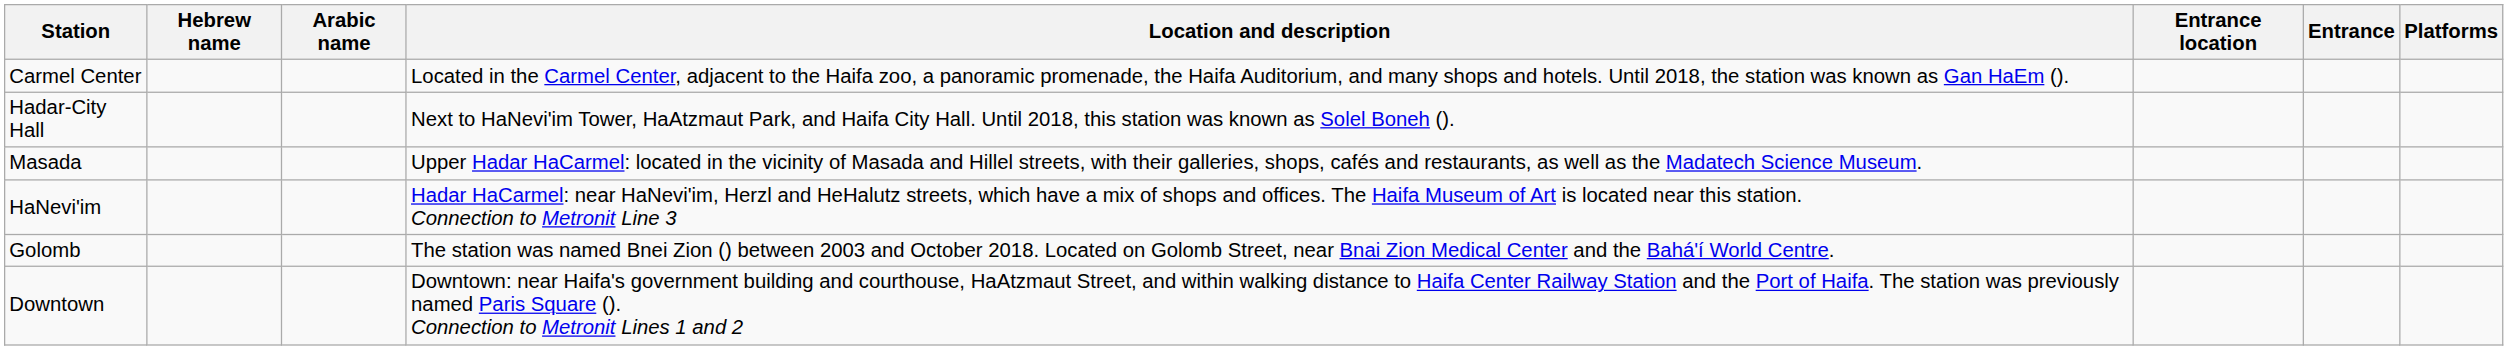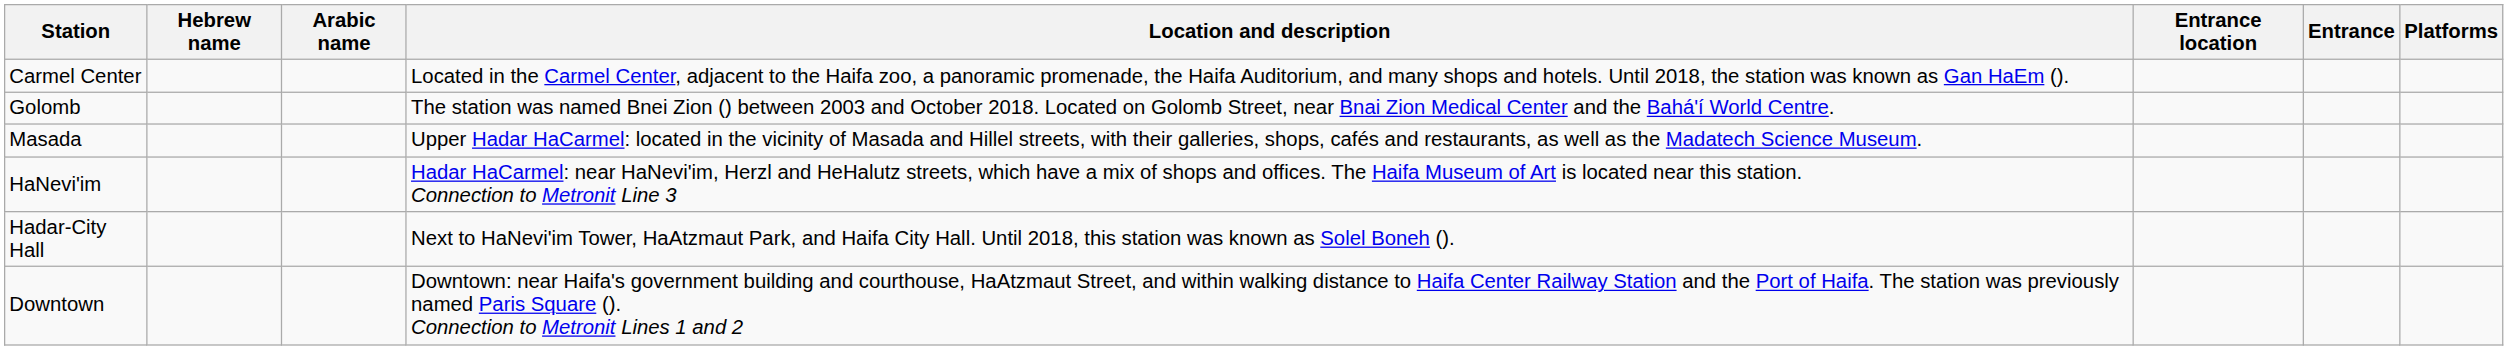 <table class="wikitable">
 <tr>
 <th>Station</th>
 <th>Hebrew name</th>
 <th>Arabic name</th>
 <th>Location and description</th>
 <th>Entrance location</th>
 <th>Entrance</th>
 <th>Platforms</th>
 </tr>
 <tr>
 <td>Carmel Center</td>
 <td></td>
 <td></td>
 <td>Located in the <a href='#'>Carmel Center</a>, adjacent to the Haifa zoo, a panoramic promenade, the Haifa Auditorium, and many shops and hotels. Until 2018, the station was known as <a href='#'>Gan HaEm</a> ().</td>
 <td></td>
 <td></td>
 <td></td>
 </tr>
 <tr>
-<td>Hadar-City Hall</td>
+<td>Golomb</td>
 <td></td>
 <td></td>
-<td>Next to HaNevi'im Tower, HaAtzmaut Park, and Haifa City Hall. Until 2018, this station was known as <a href='#'>Solel Boneh</a> ().</td>
+<td>The station was named Bnei Zion () between 2003 and October 2018. Located on Golomb Street, near <a href='#'>Bnai Zion Medical Center</a> and the <a href='#'>Bahá'í World Centre</a>.</td>
 <td></td>
 <td></td>
 <td></td>
 </tr>
 <tr>
 <td>Masada</td>
 <td></td>
 <td></td>
 <td>Upper <a href='#'>Hadar HaCarmel</a>: located in the vicinity of Masada and Hillel streets, with their galleries, shops, cafés and restaurants, as well as the <a href='#'>Madatech Science Museum</a>.</td>
 <td></td>
 <td></td>
 <td></td>
 </tr>
 <tr>
 <td>HaNevi'im</td>
 <td></td>
 <td></td>
 <td><a href='#'>Hadar HaCarmel</a>: near HaNevi'im, Herzl and HeHalutz streets, which have a mix of shops and offices. The <a href='#'>Haifa Museum of Art</a> is located near this station.<br><em>Connection to <a href='#'>Metronit</a> Line 3</em></td>
 <td></td>
 <td></td>
 <td></td>
 </tr>
 <tr>
-<td>Golomb</td>
+<td>Hadar-City Hall</td>
 <td></td>
 <td></td>
-<td>The station was named Bnei Zion () between 2003 and October 2018. Located on Golomb Street, near <a href='#'>Bnai Zion Medical Center</a> and the <a href='#'>Bahá'í World Centre</a>.</td>
+<td>Next to HaNevi'im Tower, HaAtzmaut Park, and Haifa City Hall. Until 2018, this station was known as <a href='#'>Solel Boneh</a> ().</td>
 <td></td>
 <td></td>
 <td></td>
 </tr>
 <tr>
 <td>Downtown</td>
 <td></td>
 <td></td>
 <td>Downtown: near Haifa's government building and courthouse, HaAtzmaut Street, and within walking distance to <a href='#'>Haifa Center Railway Station</a> and the <a href='#'>Port of Haifa</a>. The station was previously named <a href='#'>Paris Square</a> ().<br><em>Connection to <a href='#'>Metronit</a> Lines 1 and 2</em></td>
 <td></td>
 <td></td>
 <td></td>
 </tr>
 </table>
